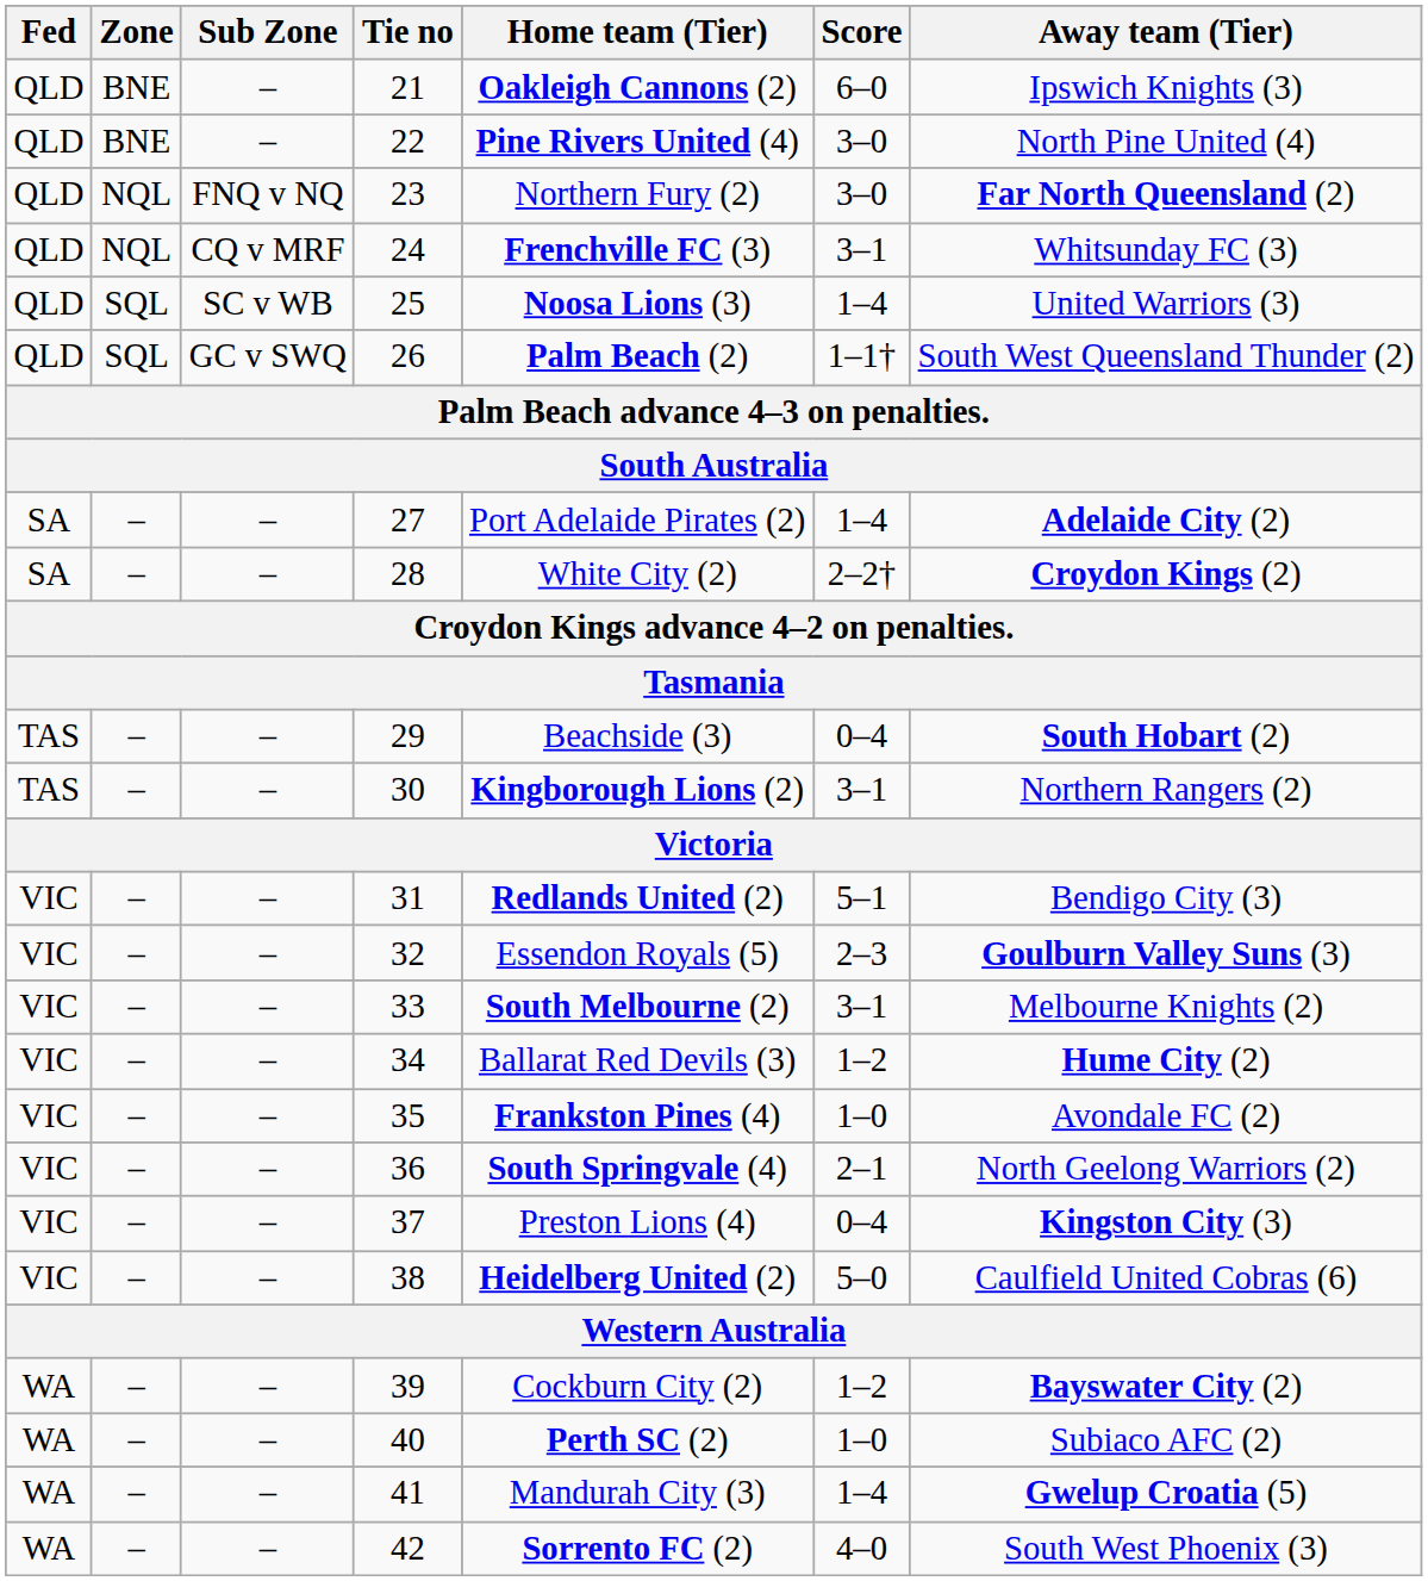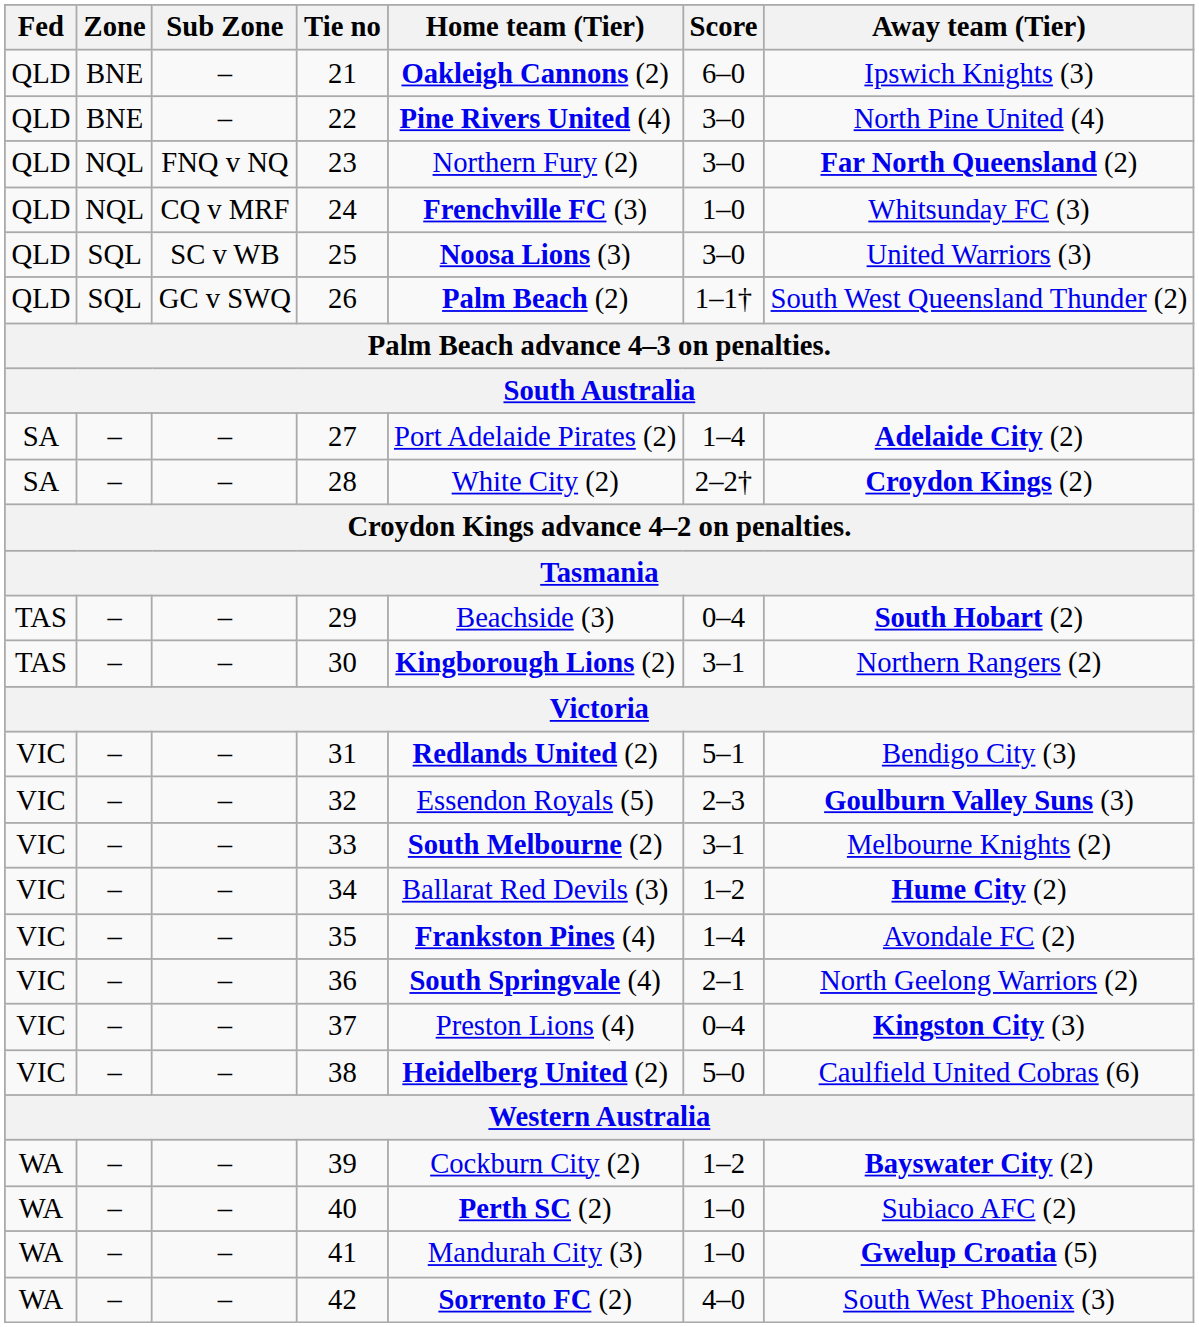 <table class="wikitable" style="text-align:center">
 <tr>
 <th>Fed</th>
 <th>Zone</th>
 <th>Sub Zone</th>
 <th>Tie no</th>
 <th>Home team (Tier)</th>
 <th>Score</th>
 <th>Away team (Tier)</th>
 </tr>
 <tr>
 <td>QLD</td>
 <td>BNE</td>
 <td>–</td>
 <td>21</td>
 <td><strong><a href='#'>Oakleigh Cannons</a></strong> (2)</td>
 <td>6–0</td>
 <td><a href='#'>Ipswich Knights</a> (3)</td>
 </tr>
 <tr>
 <td>QLD</td>
 <td>BNE</td>
 <td>–</td>
 <td>22</td>
 <td><strong><a href='#'>Pine Rivers United</a></strong> (4)</td>
 <td>3–0</td>
 <td><a href='#'>North Pine United</a> (4)</td>
 </tr>
 <tr>
 <td>QLD</td>
 <td>NQL</td>
 <td>FNQ v NQ</td>
 <td>23</td>
 <td><a href='#'>Northern Fury</a> (2)</td>
 <td>3–0</td>
 <td><strong><a href='#'>Far North Queensland</a></strong> (2)</td>
 </tr>
 <tr>
 <td>QLD</td>
 <td>NQL</td>
 <td>CQ v MRF</td>
 <td>24</td>
 <td><strong><a href='#'>Frenchville FC</a></strong> (3)</td>
-<td>3–1</td>
+<td>1–0</td>
 <td><a href='#'>Whitsunday FC</a> (3)</td>
 </tr>
 <tr>
 <td>QLD</td>
 <td>SQL</td>
 <td>SC v WB</td>
 <td>25</td>
 <td><strong><a href='#'>Noosa Lions</a></strong> (3)</td>
-<td>1–4</td>
+<td>3–0</td>
 <td><a href='#'>United Warriors</a> (3)</td>
 </tr>
 <tr>
 <td>QLD</td>
 <td>SQL</td>
 <td>GC v SWQ</td>
 <td>26</td>
 <td><strong><a href='#'>Palm Beach</a></strong> (2)</td>
 <td>1–1†</td>
 <td><a href='#'>South West Queensland Thunder</a> (2)</td>
 </tr>
 <tr>
 <th colspan=7>Palm Beach advance 4–3 on penalties.</th>
 </tr>
 <tr>
 <th colspan=7><a href='#'>South Australia</a></th>
 </tr>
 <tr>
 <td>SA</td>
 <td>–</td>
 <td>–</td>
 <td>27</td>
 <td><a href='#'>Port Adelaide Pirates</a> (2)</td>
 <td>1–4</td>
 <td><strong><a href='#'>Adelaide City</a></strong> (2)</td>
 </tr>
 <tr>
 <td>SA</td>
 <td>–</td>
 <td>–</td>
 <td>28</td>
 <td><a href='#'>White City</a> (2)</td>
 <td>2–2†</td>
 <td><strong><a href='#'>Croydon Kings</a></strong> (2)</td>
 </tr>
 <tr>
 <th colspan=7>Croydon Kings advance 4–2 on penalties.</th>
 </tr>
 <tr>
 <th colspan=7><a href='#'>Tasmania</a></th>
 </tr>
 <tr>
 <td>TAS</td>
 <td>–</td>
 <td>–</td>
 <td>29</td>
 <td><a href='#'>Beachside</a> (3)</td>
 <td>0–4</td>
 <td><strong><a href='#'>South Hobart</a></strong> (2)</td>
 </tr>
 <tr>
 <td>TAS</td>
 <td>–</td>
 <td>–</td>
 <td>30</td>
 <td><strong><a href='#'>Kingborough Lions</a></strong> (2)</td>
 <td>3–1</td>
 <td><a href='#'>Northern Rangers</a> (2)</td>
 </tr>
 <tr>
 <th colspan=7><a href='#'>Victoria</a></th>
 </tr>
 <tr>
 <td>VIC</td>
 <td>–</td>
 <td>–</td>
 <td>31</td>
 <td><strong><a href='#'>Redlands United</a></strong> (2)</td>
 <td>5–1</td>
 <td><a href='#'>Bendigo City</a> (3)</td>
 </tr>
 <tr>
 <td>VIC</td>
 <td>–</td>
 <td>–</td>
 <td>32</td>
 <td><a href='#'>Essendon Royals</a> (5)</td>
 <td>2–3</td>
 <td><strong><a href='#'>Goulburn Valley Suns</a></strong> (3)</td>
 </tr>
 <tr>
 <td>VIC</td>
 <td>–</td>
 <td>–</td>
 <td>33</td>
 <td><strong><a href='#'>South Melbourne</a></strong> (2)</td>
 <td>3–1</td>
 <td><a href='#'>Melbourne Knights</a> (2)</td>
 </tr>
 <tr>
 <td>VIC</td>
 <td>–</td>
 <td>–</td>
 <td>34</td>
 <td><a href='#'>Ballarat Red Devils</a> (3)</td>
 <td>1–2</td>
 <td><strong><a href='#'>Hume City</a></strong> (2)</td>
 </tr>
 <tr>
 <td>VIC</td>
 <td>–</td>
 <td>–</td>
 <td>35</td>
 <td><strong><a href='#'>Frankston Pines</a></strong> (4)</td>
-<td>1–0</td>
+<td>1–4</td>
 <td><a href='#'>Avondale FC</a> (2)</td>
 </tr>
 <tr>
 <td>VIC</td>
 <td>–</td>
 <td>–</td>
 <td>36</td>
 <td><strong><a href='#'>South Springvale</a></strong> (4)</td>
 <td>2–1</td>
 <td><a href='#'>North Geelong Warriors</a> (2)</td>
 </tr>
 <tr>
 <td>VIC</td>
 <td>–</td>
 <td>–</td>
 <td>37</td>
 <td><a href='#'>Preston Lions</a> (4)</td>
 <td>0–4</td>
 <td><strong><a href='#'>Kingston City</a></strong> (3)</td>
 </tr>
 <tr>
 <td>VIC</td>
 <td>–</td>
 <td>–</td>
 <td>38</td>
 <td><strong><a href='#'>Heidelberg United</a></strong> (2)</td>
 <td>5–0</td>
 <td><a href='#'>Caulfield United Cobras</a> (6)</td>
 </tr>
 <tr>
 <th colspan=7><a href='#'>Western Australia</a></th>
 </tr>
 <tr>
 <td>WA</td>
 <td>–</td>
 <td>–</td>
 <td>39</td>
 <td><a href='#'>Cockburn City</a> (2)</td>
 <td>1–2</td>
 <td><strong><a href='#'>Bayswater City</a></strong> (2)</td>
 </tr>
 <tr>
 <td>WA</td>
 <td>–</td>
 <td>–</td>
 <td>40</td>
 <td><strong><a href='#'>Perth SC</a></strong> (2)</td>
 <td>1–0</td>
 <td><a href='#'>Subiaco AFC</a> (2)</td>
 </tr>
 <tr>
 <td>WA</td>
 <td>–</td>
 <td>–</td>
 <td>41</td>
 <td><a href='#'>Mandurah City</a> (3)</td>
-<td>1–4</td>
+<td>1–0</td>
 <td><strong><a href='#'>Gwelup Croatia</a></strong> (5)</td>
 </tr>
 <tr>
 <td>WA</td>
 <td>–</td>
 <td>–</td>
 <td>42</td>
 <td><strong><a href='#'>Sorrento FC</a></strong> (2)</td>
 <td>4–0</td>
 <td><a href='#'>South West Phoenix</a> (3)</td>
 </tr>
 </table>
